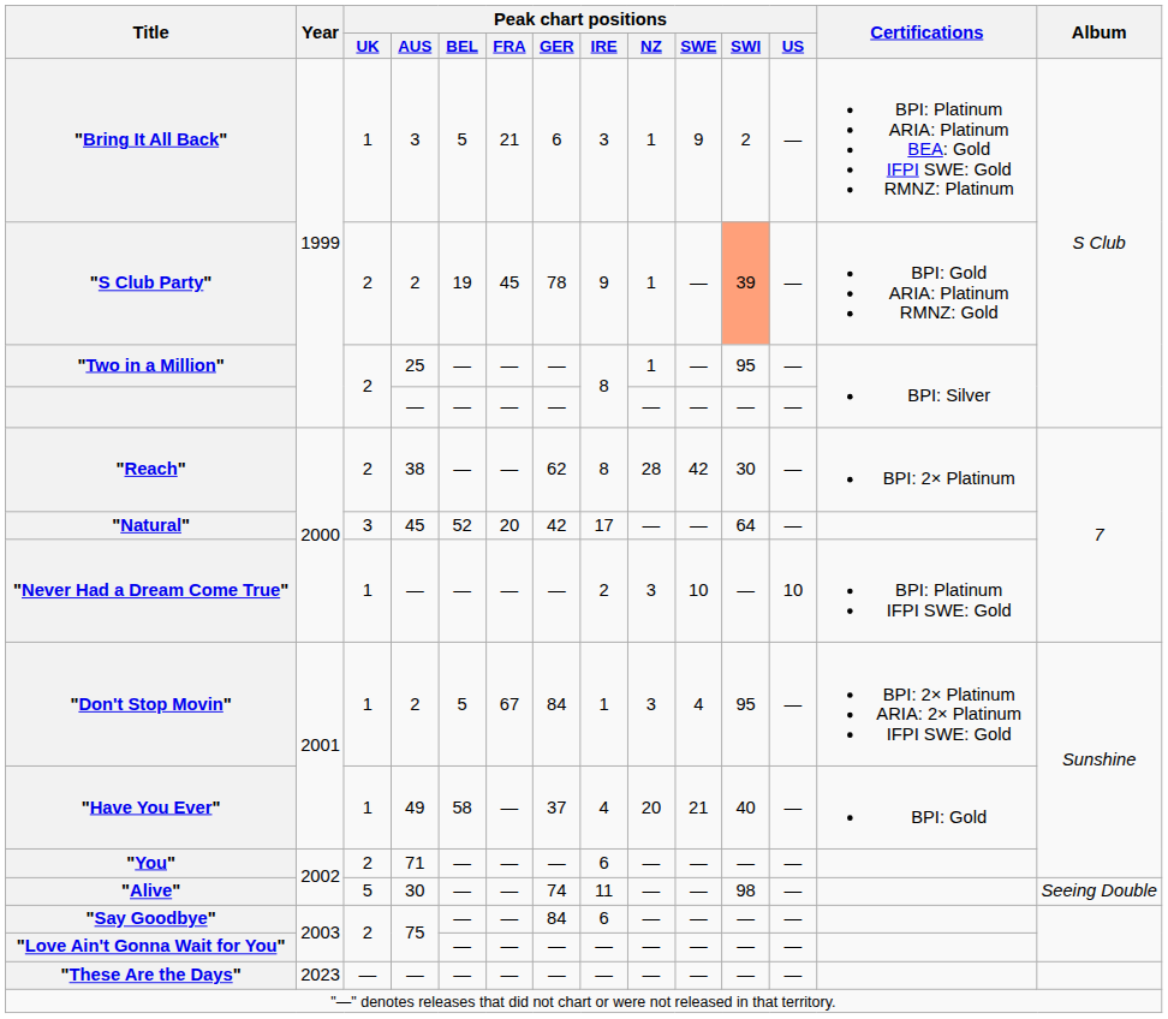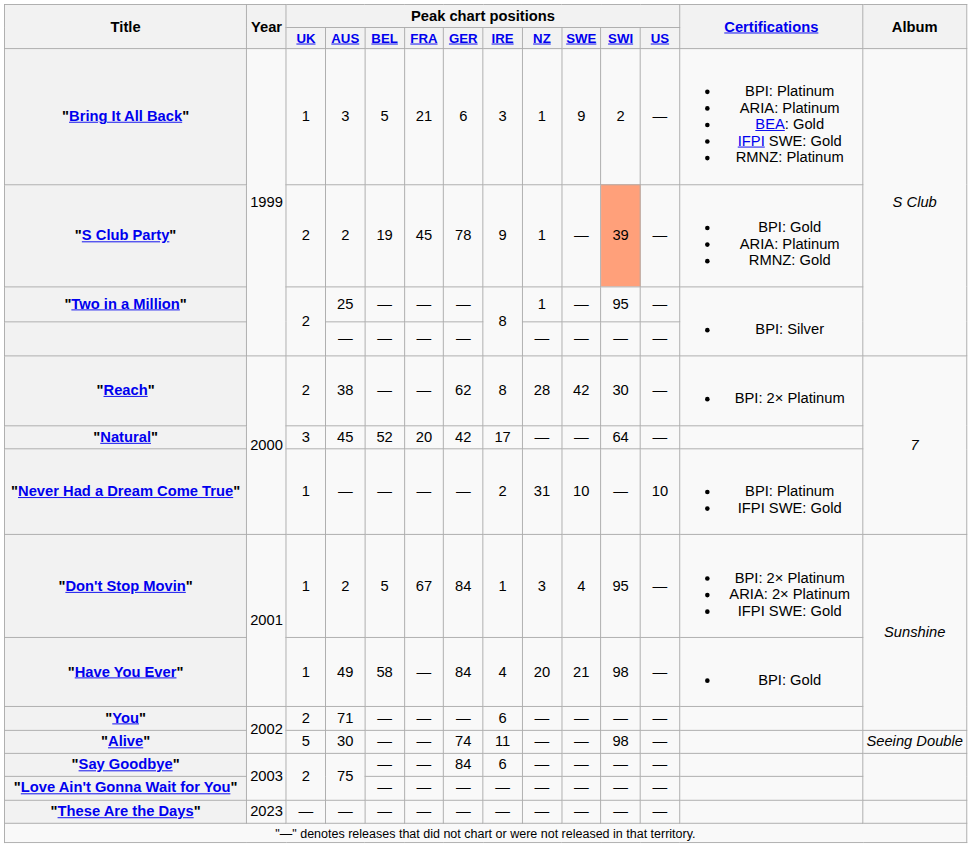 <table class="wikitable plainrowheaders" style="text-align:center;" border="1">
 <tr>
 <th scope="col" rowspan="2" style="width:16em;">Title</th>
 <th scope="col" rowspan="2">Year</th>
 <th scope="col" colspan="10">Peak chart positions</th>
 <th scope="col" rowspan="2" style="width:12em;"><a href='#'>Certifications</a></th>
 <th scope="col" rowspan="2">Album</th>
 </tr>
 <tr>
 <th scope="col" style="width:2.5em;font-size:90%;"><a href='#'>UK</a><br></th>
 <th scope="col" style="width:2.5em;font-size:90%;"><a href='#'>AUS</a><br></th>
 <th scope="col" style="width:2.5em;font-size:90%;"><a href='#'>BEL</a><br></th>
 <th scope="col" style="width:2.5em;font-size:90%;"><a href='#'>FRA</a><br></th>
 <th scope="col" style="width:2.5em;font-size:90%;"><a href='#'>GER</a><br></th>
 <th scope="col" style="width:2.5em;font-size:90%;"><a href='#'>IRE</a><br></th>
 <th scope="col" style="width:2.5em;font-size:90%;"><a href='#'>NZ</a><br></th>
 <th scope="col" style="width:2.5em;font-size:90%;"><a href='#'>SWE</a><br></th>
 <th scope="col" style="width:2.5em;font-size:90%;"><a href='#'>SWI</a><br></th>
 <th scope="col" style="width:2.5em;font-size:90%;"><a href='#'>US</a><br></th>
 </tr>
 <tr>
 <th scope="row">"<a href='#'>Bring It All Back</a>"</th>
 <td rowspan="4">1999</td>
 <td>1</td>
 <td>3</td>
 <td>5</td>
 <td>21</td>
 <td>6</td>
 <td>3</td>
 <td>1</td>
 <td>9</td>
 <td>2</td>
 <td>—</td>
 <td><br><ul><li>BPI: Platinum</li><li>ARIA: Platinum</li><li><a href='#'>BEA</a>: Gold</li><li><a href='#'>IFPI</a> SWE: Gold</li><li>RMNZ: Platinum</li></ul></td>
 <td rowspan="4"><em>S Club</em></td>
 </tr>
 <tr>
 <th scope="row">"<a href='#'>S Club Party</a>"</th>
 <td>2</td>
 <td>2</td>
 <td>19</td>
 <td>45</td>
 <td>78</td>
 <td>9</td>
 <td>1</td>
 <td>—</td>
 <td style="background: lightsalmon;">39</td>
 <td>—</td>
 <td><br><ul><li>BPI: Gold</li><li>ARIA: Platinum</li><li>RMNZ: Gold</li></ul></td>
 </tr>
 <tr>
 <th scope="row">"<a href='#'>Two in a Million</a>"</th>
 <td rowspan="2">2</td>
 <td>25</td>
 <td>—</td>
 <td>—</td>
 <td>—</td>
 <td rowspan="2">8</td>
 <td>1</td>
 <td>—</td>
 <td>95</td>
 <td>—</td>
 <td rowspan="2"><br><ul><li>BPI: Silver</li></ul></td>
 </tr>
 <tr>
 <th scope="row"></th>
 <td>—</td>
 <td>—</td>
 <td>—</td>
 <td>—</td>
 <td>—</td>
 <td>—</td>
 <td>—</td>
 <td>—</td>
 </tr>
 <tr>
 <th scope="row">"<a href='#'>Reach</a>"</th>
 <td rowspan="3">2000</td>
 <td>2</td>
 <td>38</td>
 <td>—</td>
 <td>—</td>
 <td>62</td>
 <td>8</td>
 <td>28</td>
 <td>42</td>
 <td>30</td>
 <td>—</td>
 <td><br><ul><li>BPI: 2× Platinum</li></ul></td>
 <td rowspan="3"><em>7</em></td>
 </tr>
 <tr>
 <th scope="row">"<a href='#'>Natural</a>"</th>
 <td>3</td>
 <td>45</td>
 <td>52</td>
 <td>20</td>
 <td>42</td>
 <td>17</td>
 <td>—</td>
 <td>—</td>
 <td>64</td>
 <td>—</td>
 <td></td>
 </tr>
 <tr>
 <th scope="row">"<a href='#'>Never Had a Dream Come True</a>"</th>
 <td>1</td>
 <td>—</td>
 <td>—</td>
 <td>—</td>
 <td>—</td>
 <td>2</td>
-<td>3</td>
+<td>31</td>
 <td>10</td>
 <td>—</td>
 <td>10</td>
 <td><br><ul><li>BPI: Platinum</li><li>IFPI SWE: Gold</li></ul></td>
 </tr>
 <tr>
 <th scope="row">"<a href='#'>Don't Stop Movin</a>"</th>
 <td rowspan="2">2001</td>
 <td>1</td>
 <td>2</td>
 <td>5</td>
 <td>67</td>
 <td>84</td>
 <td>1</td>
 <td>3</td>
 <td>4</td>
 <td>95</td>
 <td>—</td>
 <td><br><ul><li>BPI: 2× Platinum</li><li>ARIA: 2× Platinum</li><li>IFPI SWE: Gold</li></ul></td>
 <td rowspan="3"><em>Sunshine</em></td>
 </tr>
 <tr>
 <th scope="row">"<a href='#'>Have You Ever</a>"</th>
 <td>1</td>
 <td>49</td>
 <td>58</td>
 <td>—</td>
-<td>37</td>
+<td>84</td>
 <td>4</td>
 <td>20</td>
 <td>21</td>
-<td>40</td>
+<td>98</td>
 <td>—</td>
 <td><br><ul><li>BPI: Gold</li></ul></td>
 </tr>
 <tr>
 <th scope="row">"<a href='#'>You</a>"</th>
 <td rowspan="2">2002</td>
 <td>2</td>
 <td>71</td>
 <td>—</td>
 <td>—</td>
 <td>—</td>
 <td>6</td>
 <td>—</td>
 <td>—</td>
 <td>—</td>
 <td>—</td>
 <td></td>
 </tr>
 <tr>
 <th scope="row">"<a href='#'>Alive</a>"</th>
 <td>5</td>
 <td>30</td>
 <td>—</td>
 <td>—</td>
 <td>74</td>
 <td>11</td>
 <td>—</td>
 <td>—</td>
 <td>98</td>
 <td>—</td>
 <td></td>
 <td><em>Seeing Double</em></td>
 </tr>
 <tr>
 <th scope="row">"<a href='#'>Say Goodbye</a>"</th>
 <td rowspan="2">2003</td>
 <td rowspan="2">2</td>
 <td rowspan="2">75</td>
 <td>—</td>
 <td>—</td>
 <td>84</td>
 <td>6</td>
 <td>—</td>
 <td>—</td>
 <td>—</td>
 <td>—</td>
 <td></td>
 <td rowspan="2"></td>
 </tr>
 <tr>
 <th scope="row">"<a href='#'>Love Ain't Gonna Wait for You</a>"</th>
 <td>—</td>
 <td>—</td>
 <td>—</td>
 <td>—</td>
 <td>—</td>
 <td>—</td>
 <td>—</td>
 <td>—</td>
 <td></td>
 </tr>
 <tr>
 <th scope="row">"<a href='#'>These Are the Days</a>"</th>
 <td>2023</td>
 <td>—</td>
 <td>—</td>
 <td>—</td>
 <td>—</td>
 <td>—</td>
 <td>—</td>
 <td>—</td>
 <td>—</td>
 <td>—</td>
 <td>—</td>
 <td></td>
 <td></td>
 </tr>
 <tr>
 <td colspan="15" style="font-size:85%">"—" denotes releases that did not chart or were not released in that territory.</td>
 </tr>
 </table>
